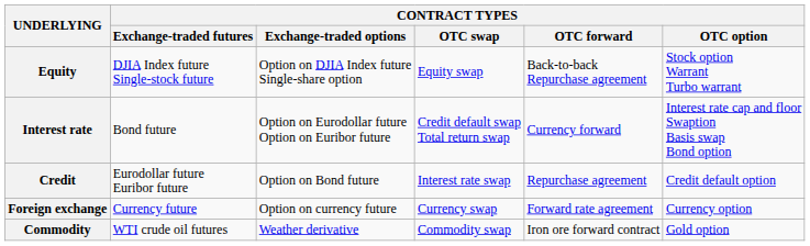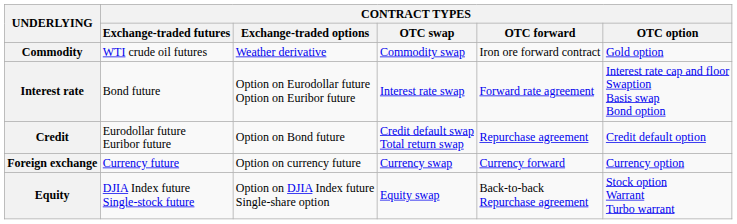 <table class="wikitable">
 <tr>
 <th rowspan="2">UNDERLYING</th>
 <th colspan="5">CONTRACT TYPES</th>
 </tr>
 <tr>
 <th>Exchange-traded futures</th>
 <th>Exchange-traded options</th>
 <th>OTC swap</th>
 <th>OTC forward</th>
 <th>OTC option</th>
 </tr>
 <tr>
-<th>Equity</th>
-<td><a href='#'>DJIA</a> Index future <br> <a href='#'>Single-stock future</a></td>
-<td>Option on <a href='#'>DJIA</a> Index future <br> Single-share option</td>
-<td><a href='#'>Equity swap</a></td>
-<td>Back-to-back <br> <a href='#'>Repurchase agreement</a></td>
-<td><a href='#'>Stock option</a><br><a href='#'>Warrant</a><br><a href='#'>Turbo warrant</a></td>
+<th>Commodity</th>
+<td><a href='#'>WTI</a> crude oil futures</td>
+<td><a href='#'>Weather derivative</a></td>
+<td><a href='#'>Commodity swap</a></td>
+<td>Iron ore forward contract</td>
+<td><a href='#'>Gold option</a></td>
 </tr>
 <tr>
 <th>Interest rate</th>
 <td>Bond future</td>
 <td>Option on Eurodollar future <br> Option on Euribor future</td>
-<td><a href='#'>Credit default swap</a> <br> <a href='#'>Total return swap</a></td>
-<td><a href='#'>Currency forward</a></td>
+<td><a href='#'>Interest rate swap</a></td>
+<td><a href='#'>Forward rate agreement</a></td>
 <td><a href='#'>Interest rate cap and floor</a> <br> <a href='#'>Swaption</a> <br> <a href='#'>Basis swap</a> <br> <a href='#'>Bond option</a></td>
 </tr>
 <tr>
 <th>Credit</th>
 <td>Eurodollar future <br> Euribor future</td>
 <td>Option on Bond future</td>
-<td><a href='#'>Interest rate swap</a></td>
+<td><a href='#'>Credit default swap</a> <br> <a href='#'>Total return swap</a></td>
 <td><a href='#'>Repurchase agreement</a></td>
 <td><a href='#'>Credit default option</a></td>
 </tr>
 <tr>
 <th>Foreign exchange</th>
 <td><a href='#'>Currency future</a></td>
 <td>Option on currency future</td>
 <td><a href='#'>Currency swap</a></td>
-<td><a href='#'>Forward rate agreement</a></td>
+<td><a href='#'>Currency forward</a></td>
 <td><a href='#'>Currency option</a></td>
 </tr>
 <tr>
-<th>Commodity</th>
-<td><a href='#'>WTI</a> crude oil futures</td>
-<td><a href='#'>Weather derivative</a></td>
-<td><a href='#'>Commodity swap</a></td>
-<td>Iron ore forward contract</td>
-<td><a href='#'>Gold option</a></td>
+<th>Equity</th>
+<td><a href='#'>DJIA</a> Index future <br> <a href='#'>Single-stock future</a></td>
+<td>Option on <a href='#'>DJIA</a> Index future <br> Single-share option</td>
+<td><a href='#'>Equity swap</a></td>
+<td>Back-to-back <br> <a href='#'>Repurchase agreement</a></td>
+<td><a href='#'>Stock option</a><br><a href='#'>Warrant</a><br><a href='#'>Turbo warrant</a></td>
 </tr>
 </table>
